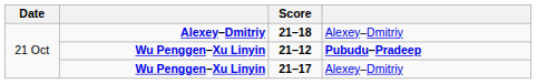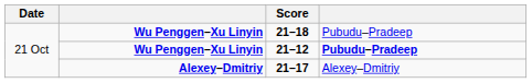 <table class="wikitable" style="text-align: center; font-size:90% ">
 <tr>
 <th width="60">Date</th>
 <th align="right" width="250"></th>
 <th width="60">Score</th>
 <th align="left" width="250"></th>
 </tr>
 <tr>
 <td rowspan=3>21 Oct</td>
-<td align=right><strong><a href='#'>Alexey</a>–<a href='#'>Dmitriy</a> </strong></td>
+<td align=right><strong><a href='#'>Wu Penggen</a>–<a href='#'>Xu Linyin</a> </strong></td>
 <td align=center><strong>21–18</strong></td>
-<td align=left> <a href='#'>Alexey</a>–<a href='#'>Dmitriy</a></td>
+<td align=left> <a href='#'>Pubudu</a>–<a href='#'>Pradeep</a></td>
 </tr>
 <tr>
 <td align=right><strong><a href='#'>Wu Penggen</a>–<a href='#'>Xu Linyin</a> </strong></td>
 <td align=center><strong>21–12</strong></td>
 <td align=left><strong> <a href='#'>Pubudu</a>–<a href='#'>Pradeep</a></strong></td>
 </tr>
 <tr>
-<td align=right><strong><a href='#'>Wu Penggen</a>–<a href='#'>Xu Linyin</a> </strong></td>
+<td align=right><strong><a href='#'>Alexey</a>–<a href='#'>Dmitriy</a> </strong></td>
 <td align=center><strong>21–17</strong></td>
 <td align=left> <a href='#'>Alexey</a>–<a href='#'>Dmitriy</a></td>
 </tr>
 </table>
